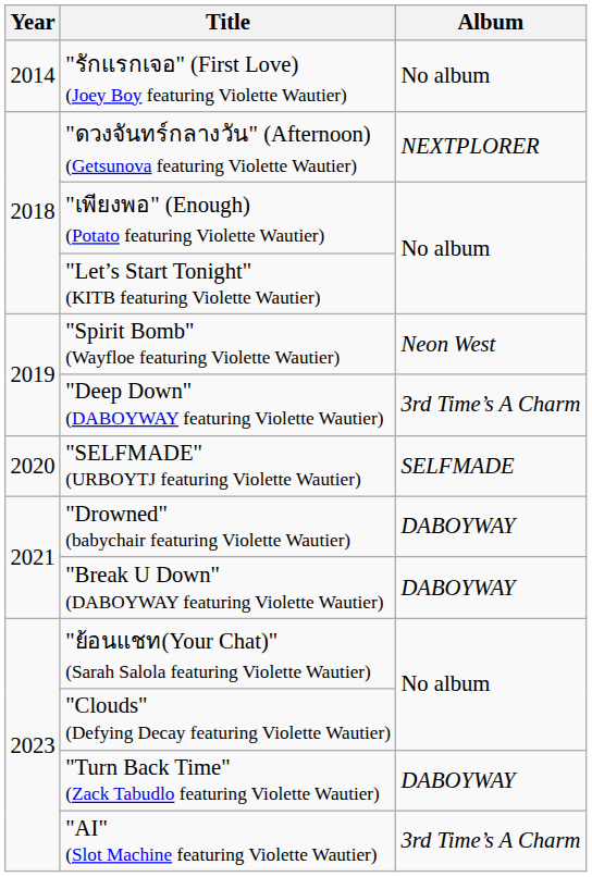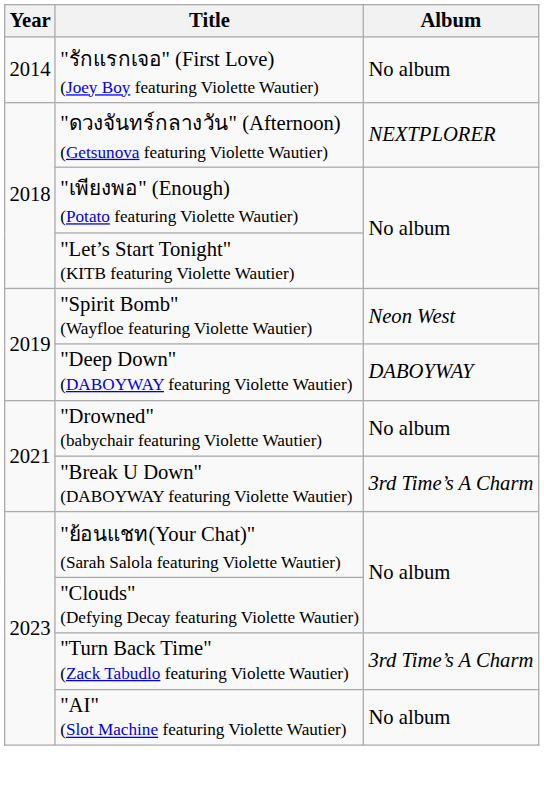 <table class="wikitable">
 <tr>
 <th rowspan="1">Year</th>
 <th rowspan="1">Title</th>
 <th rowspan="1">Album</th>
 </tr>
 <tr>
 <td rowspan="1">2014</td>
 <td>"รักแรกเจอ" (First Love)<br><small>(<a href='#'>Joey Boy</a> featuring Violette Wautier)</small></td>
 <td>No album</td>
 </tr>
 <tr>
 <td rowspan="3">2018</td>
 <td>"ดวงจันทร์กลางวัน" (Afternoon)<br><small>(<a href='#'>Getsunova</a> featuring Violette Wautier)</small></td>
 <td><em>NEXTPLORER</em></td>
 </tr>
 <tr>
 <td>"เพียงพอ" (Enough)<br><small>(<a href='#'>Potato</a> featuring Violette Wautier)</small></td>
 <td rowspan="2">No album</td>
 </tr>
 <tr>
 <td>"Let’s Start Tonight"<br><small>(KITB featuring Violette Wautier)</small></td>
 </tr>
 <tr>
 <td rowspan="2">2019</td>
 <td>"Spirit Bomb"<br><small>(Wayfloe featuring Violette Wautier)</small></td>
 <td><em>Neon West</em></td>
 </tr>
 <tr>
 <td>"Deep Down"<br><small>(<a href='#'>DABOYWAY</a> featuring Violette Wautier)</small></td>
-<td><em>3rd Time’s A Charm</em></td>
-</tr>
-<tr>
-<td>2020</td>
-<td>"SELFMADE"<br><small>(URBOYTJ featuring Violette Wautier)</small></td>
-<td><em>SELFMADE</em></td>
+<td><em>DABOYWAY</em></td>
 </tr>
 <tr>
 <td rowspan="2">2021</td>
 <td>"Drowned"<br><small>(babychair featuring Violette Wautier)</small></td>
-<td><em>DABOYWAY</em></td>
+<td>No album</td>
 </tr>
 <tr>
 <td>"Break U Down"<br><small>(DABOYWAY featuring Violette Wautier)</small></td>
-<td><em>DABOYWAY</em></td>
+<td><em>3rd Time’s A Charm</em></td>
 </tr>
 <tr>
 <td rowspan="4">2023</td>
 <td>"ย้อนแชท(Your Chat)"<br><small>(Sarah Salola featuring Violette Wautier)</small></td>
 <td rowspan="2">No album</td>
 </tr>
 <tr>
 <td>"Clouds"<br><small>(Defying Decay featuring Violette Wautier)</small></td>
 </tr>
 <tr>
 <td>"Turn Back Time"<br><small>(<a href='#'>Zack Tabudlo</a> featuring Violette Wautier)</small></td>
-<td><em>DABOYWAY</em></td>
+<td><em>3rd Time’s A Charm</em></td>
 </tr>
 <tr>
 <td>"AI"<br><small>(<a href='#'>Slot Machine</a> featuring Violette Wautier)</small></td>
-<td><em>3rd Time’s A Charm</em></td>
+<td>No album</td>
 </tr>
 </table>
